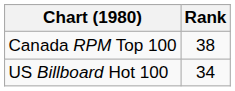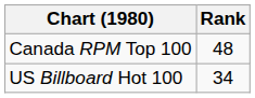 <table class="wikitable">
 <tr>
 <th align="left">Chart (1980)</th>
 <th style="text-align:center;">Rank</th>
 </tr>
 <tr>
 <td>Canada <em>RPM</em> Top 100</td>
-<td style="text-align:center;">38</td>
+<td style="text-align:center;">48</td>
 </tr>
 <tr>
 <td>US <em>Billboard</em> Hot 100</td>
 <td style="text-align:center;">34</td>
 </tr>
 </table>
